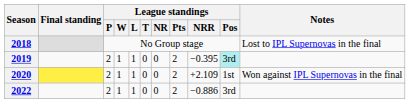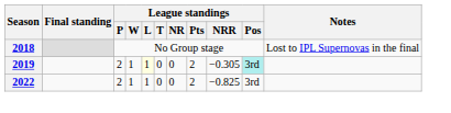 <table class="wikitable sortable">
 <tr>
 <th scope="col" rowspan="2">Season</th>
 <th scope="col" rowspan="2">Final standing</th>
 <th scope="col" colspan="8">League standings</th>
 <th scope="col" rowspan="2">Notes</th>
 </tr>
 <tr>
 <th scope="col">P</th>
 <th scope="col">W</th>
 <th scope="col">L</th>
 <th scope="col">T</th>
 <th scope="col">NR</th>
 <th scope="col">Pts</th>
 <th scope="col">NRR</th>
 <th scope="col">Pos</th>
 </tr>
 <tr>
 <th scope="row"><a href='#'>2018</a></th>
 <td style="background:#dddddd"></td>
 <td colspan=8 align=center>No Group stage</td>
 <td>Lost to <a href='#'>IPL Supernovas</a> in the final</td>
 </tr>
 <tr>
 <th scope="row"><a href='#'>2019</a></th>
 <td></td>
 <td>2</td>
 <td>1</td>
-<td>1</td>
+<td style="background: lightyellow;">1</td>
 <td>0</td>
 <td>0</td>
 <td>2</td>
-<td>−0.395</td>
+<td>−0.305</td>
 <td style="background: paleturquoise;">3rd</td>
 <td></td>
-</tr>
-<tr>
-<th scope="row"><a href='#'>2020</a></th>
-<td style="background:#ffee44;"></td>
-<td>2</td>
-<td>1</td>
-<td>1</td>
-<td>0</td>
-<td>0</td>
-<td>2</td>
-<td>+2.109</td>
-<td>1st</td>
-<td>Won against <a href='#'>IPL Supernovas</a> in the final</td>
 </tr>
 <tr>
 <th scope="row"><a href='#'>2022</a></th>
 <td></td>
 <td>2</td>
 <td>1</td>
 <td>1</td>
 <td>0</td>
 <td>0</td>
 <td>2</td>
-<td>−0.886</td>
+<td>−0.825</td>
 <td>3rd</td>
 <td></td>
 </tr>
 </table>
